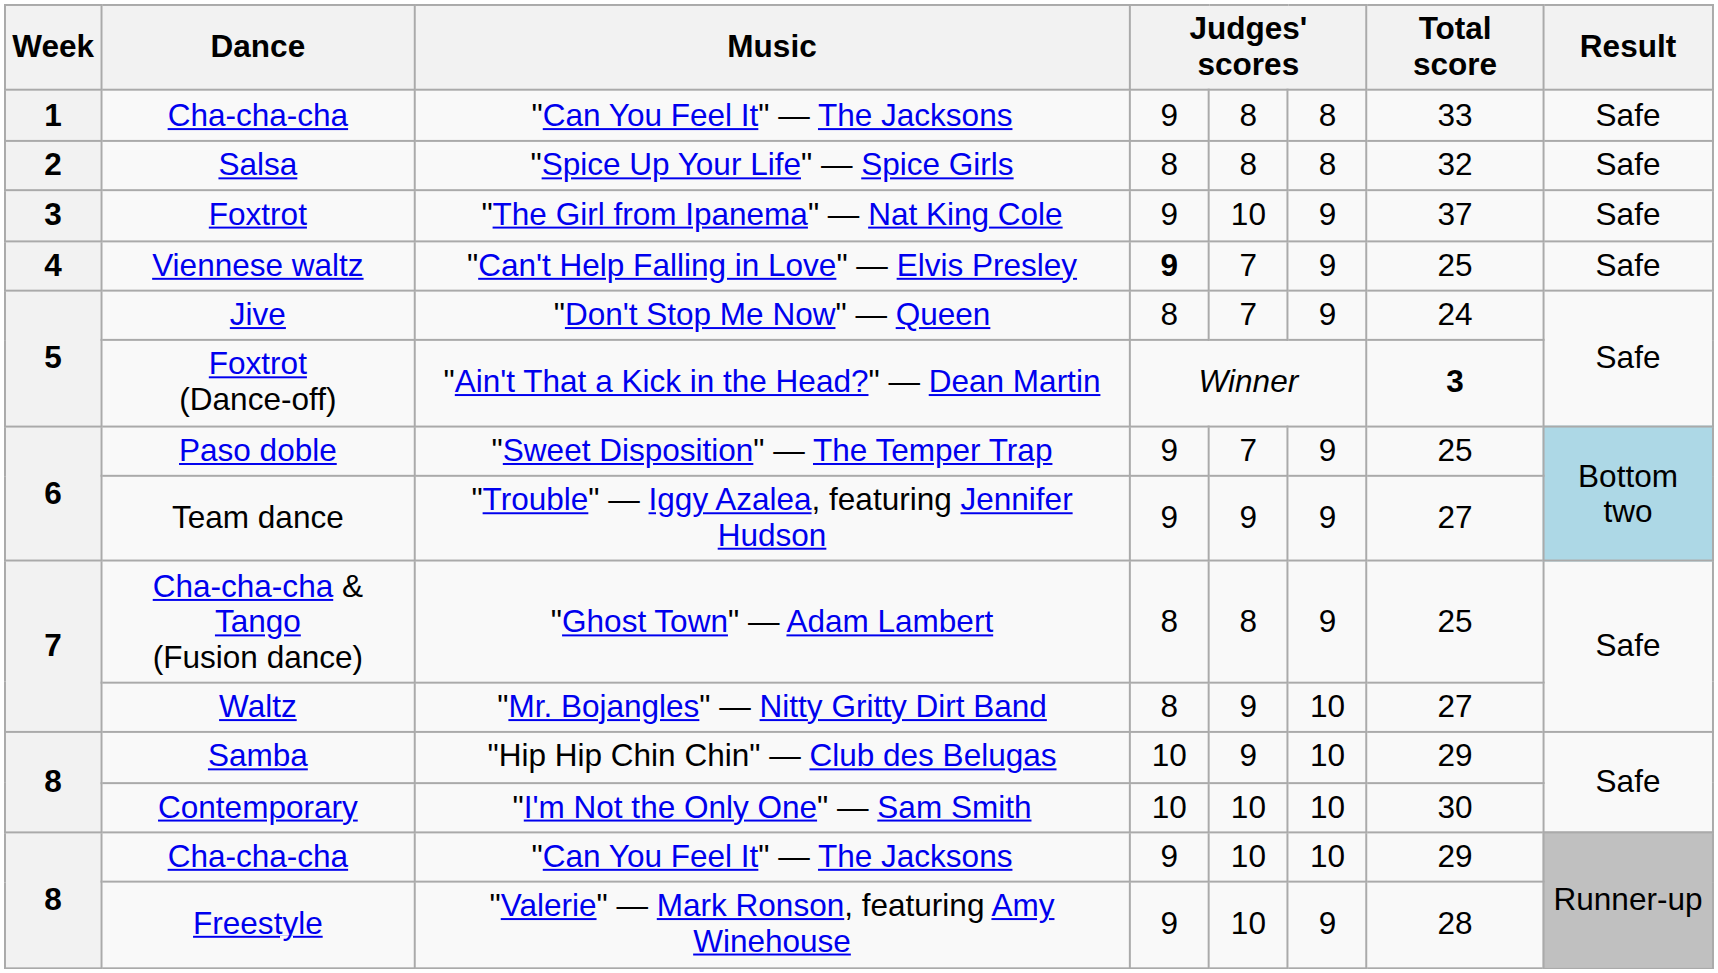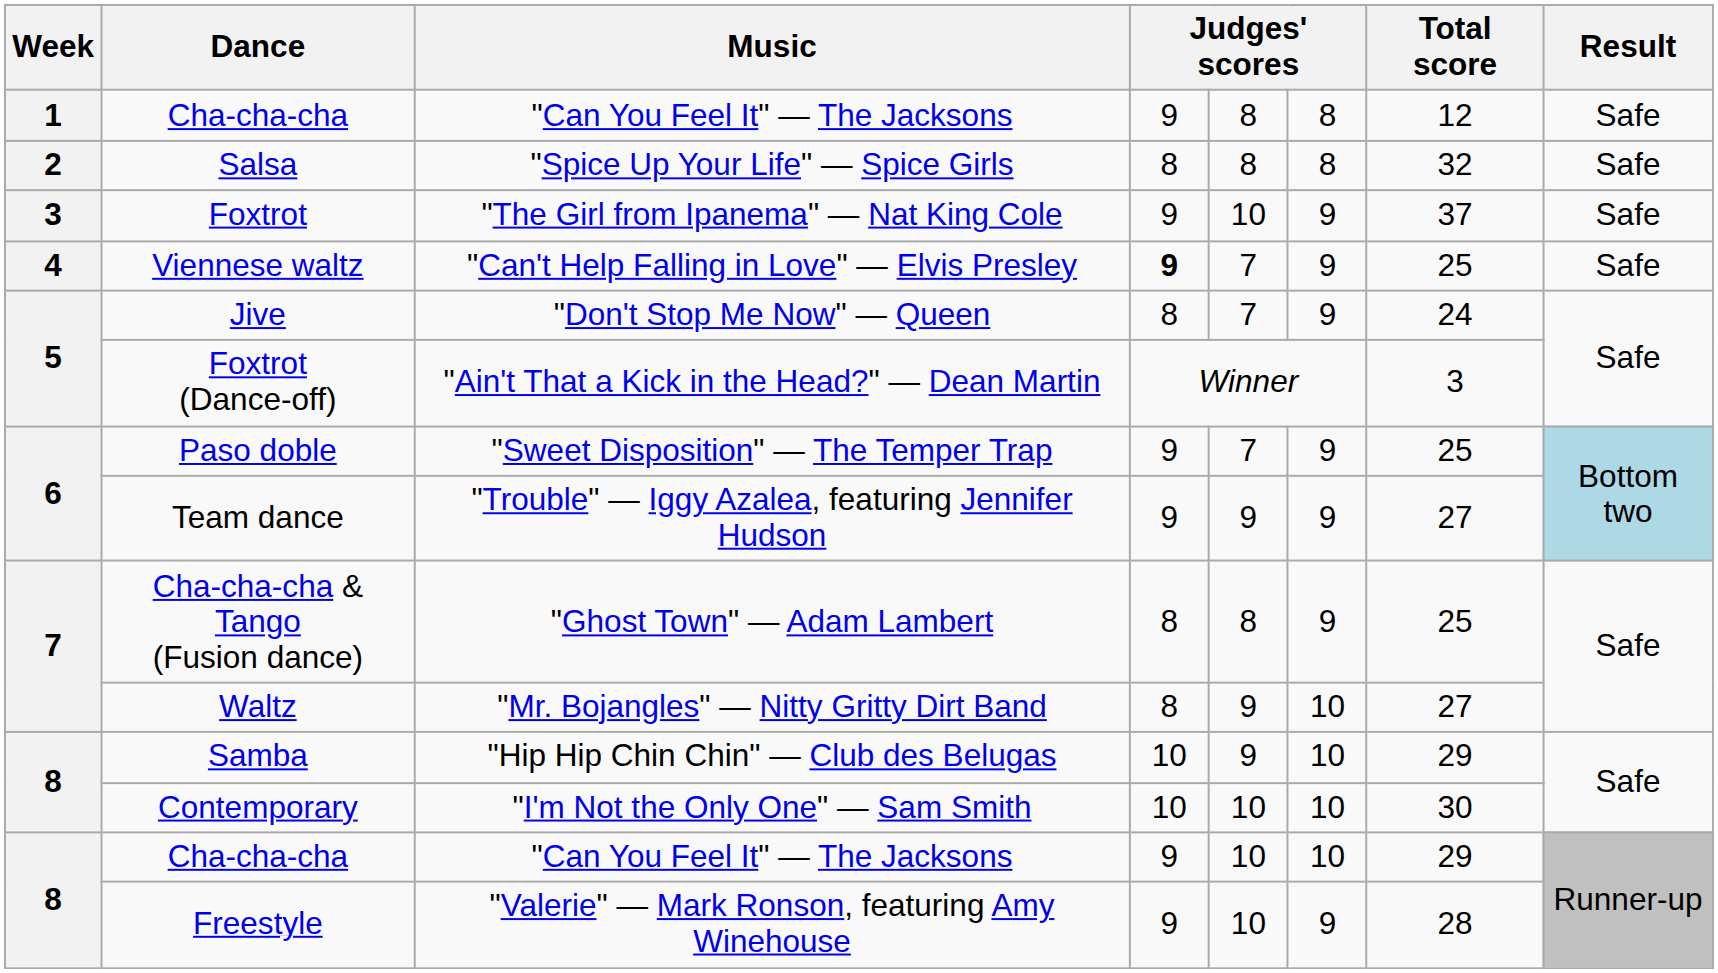 <table class="wikitable unsortable" style="text-align:center;">
 <tr>
 <th scope="col">Week</th>
 <th scope="col">Dance</th>
 <th scope="col">Music</th>
 <th scope="col" colspan="3">Judges' scores</th>
 <th scope="col">Total score</th>
 <th scope="col">Result</th>
 </tr>
 <tr>
 <th scope="row">1</th>
 <td><a href='#'>Cha-cha-cha</a></td>
 <td>"<a href='#'>Can You Feel It</a>" — <a href='#'>The Jacksons</a></td>
 <td>9</td>
 <td>8</td>
 <td>8</td>
-<td>33</td>
+<td>12</td>
 <td>Safe</td>
 </tr>
 <tr>
 <th scope="row">2</th>
 <td><a href='#'>Salsa</a></td>
 <td>"<a href='#'>Spice Up Your Life</a>" — <a href='#'>Spice Girls</a></td>
 <td>8</td>
 <td>8</td>
 <td>8</td>
 <td>32</td>
 <td>Safe</td>
 </tr>
 <tr>
 <th scope="row">3</th>
 <td><a href='#'>Foxtrot</a></td>
 <td>"<a href='#'>The Girl from Ipanema</a>" — <a href='#'>Nat King Cole</a></td>
 <td>9</td>
 <td>10</td>
 <td>9</td>
 <td>37</td>
 <td>Safe</td>
 </tr>
 <tr>
 <th scope="row">4</th>
 <td><a href='#'>Viennese waltz</a></td>
 <td>"<a href='#'>Can't Help Falling in Love</a>" — <a href='#'>Elvis Presley</a></td>
 <td><strong>9</strong></td>
 <td>7</td>
 <td>9</td>
 <td>25</td>
 <td>Safe</td>
 </tr>
 <tr>
 <th rowspan="2" scope="row">5</th>
 <td><a href='#'>Jive</a></td>
 <td>"<a href='#'>Don't Stop Me Now</a>" — <a href='#'>Queen</a></td>
 <td>8</td>
 <td>7</td>
 <td>9</td>
 <td>24</td>
 <td rowspan="2">Safe</td>
 </tr>
 <tr>
 <td><a href='#'>Foxtrot</a><br>(Dance-off)</td>
 <td>"<a href='#'>Ain't That a Kick in the Head?</a>" — <a href='#'>Dean Martin</a></td>
 <td colspan="3"><em>Winner</em></td>
-<td><strong>3</strong></td>
+<td>3</td>
 </tr>
 <tr>
 <th rowspan="2" scope="row">6</th>
 <td><a href='#'>Paso doble</a></td>
 <td>"<a href='#'>Sweet Disposition</a>" — <a href='#'>The Temper Trap</a></td>
 <td>9</td>
 <td>7</td>
 <td>9</td>
 <td>25</td>
 <td rowspan="2" bgcolor="lightblue">Bottom two</td>
 </tr>
 <tr>
 <td>Team dance</td>
 <td>"<a href='#'>Trouble</a>" — <a href='#'>Iggy Azalea</a>, featuring <a href='#'>Jennifer Hudson</a></td>
 <td>9</td>
 <td>9</td>
 <td>9</td>
 <td>27</td>
 </tr>
 <tr>
 <th rowspan="2" scope="row">7</th>
 <td><a href='#'>Cha-cha-cha</a> & <a href='#'>Tango</a><br>(Fusion dance)</td>
 <td>"<a href='#'>Ghost Town</a>" — <a href='#'>Adam Lambert</a></td>
 <td>8</td>
 <td>8</td>
 <td>9</td>
 <td>25</td>
 <td rowspan="2">Safe</td>
 </tr>
 <tr>
 <td><a href='#'>Waltz</a></td>
 <td>"<a href='#'>Mr. Bojangles</a>" — <a href='#'>Nitty Gritty Dirt Band</a></td>
 <td>8</td>
 <td>9</td>
 <td>10</td>
 <td>27</td>
 </tr>
 <tr>
 <th rowspan="2" scope="row">8<br></th>
 <td><a href='#'>Samba</a></td>
 <td>"Hip Hip Chin Chin" — <a href='#'>Club des Belugas</a></td>
 <td>10</td>
 <td>9</td>
 <td>10</td>
 <td>29</td>
 <td rowspan="2">Safe</td>
 </tr>
 <tr>
 <td><a href='#'>Contemporary</a></td>
 <td>"<a href='#'>I'm Not the Only One</a>" — <a href='#'>Sam Smith</a></td>
 <td>10</td>
 <td>10</td>
 <td>10</td>
 <td>30</td>
 </tr>
 <tr>
 <th rowspan="2">8<br></th>
 <td><a href='#'>Cha-cha-cha</a></td>
 <td>"<a href='#'>Can You Feel It</a>" — <a href='#'>The Jacksons</a></td>
 <td>9</td>
 <td>10</td>
 <td>10</td>
 <td>29</td>
 <td rowspan="2" bgcolor="silver">Runner-up</td>
 </tr>
 <tr>
 <td><a href='#'>Freestyle</a></td>
 <td>"<a href='#'>Valerie</a>" — <a href='#'>Mark Ronson</a>, featuring <a href='#'>Amy Winehouse</a></td>
 <td>9</td>
 <td>10</td>
 <td>9</td>
 <td>28</td>
 </tr>
 </table>
